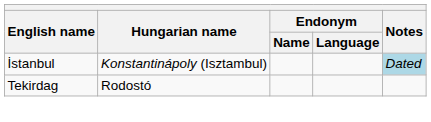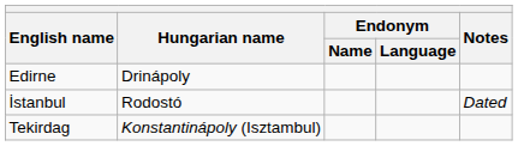 <table class="wikitable sortable">
 <tr>
 <th colspan="5"></th>
 </tr>
 <tr>
 <th rowspan="2">English name</th>
 <th rowspan="2">Hungarian name</th>
 <th colspan="2">Endonym</th>
 <th rowspan="2">Notes</th>
 </tr>
 <tr>
 <th>Name</th>
 <th>Language</th>
 </tr>
 <tr>
-<td>İstanbul</td>
-<td><em>Konstantinápoly</em> (Isztambul)</td>
+<td>Edirne</td>
+<td>Drinápoly</td>
 <td></td>
 <td></td>
-<td style="background: lightblue;"><em>Dated</em></td>
+<td></td>
+</tr>
+<tr>
+<td>İstanbul</td>
+<td>Rodostó</td>
+<td></td>
+<td></td>
+<td><em>Dated</em></td>
 </tr>
 <tr>
 <td>Tekirdag</td>
-<td>Rodostó</td>
+<td><em>Konstantinápoly</em> (Isztambul)</td>
 <td></td>
 <td></td>
 <td></td>
 </tr>
 </table>
